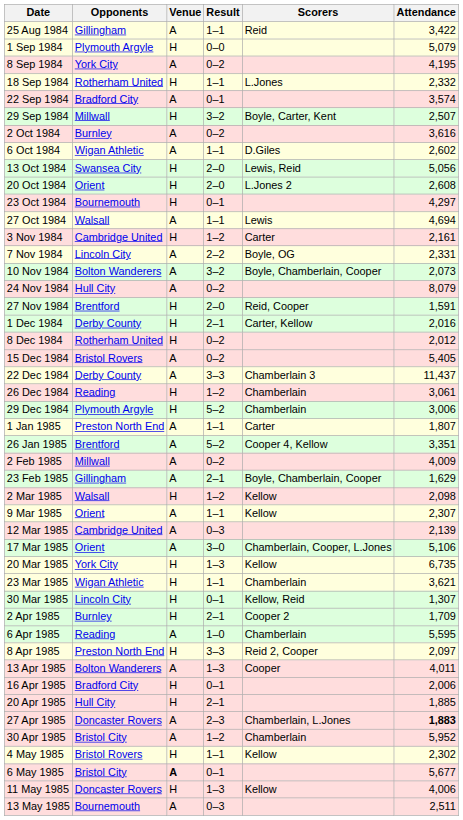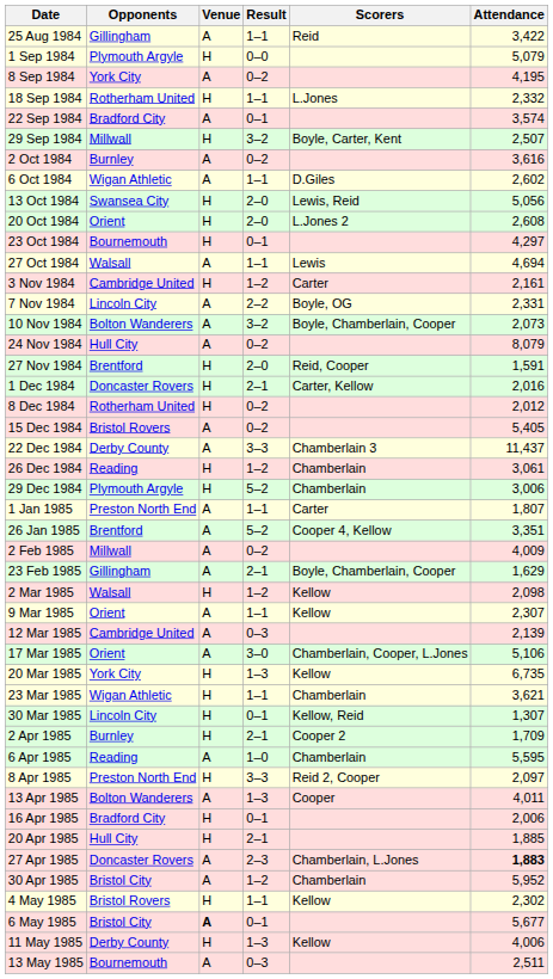 <table class="wikitable sortable">
 <tr>
 <th>Date</th>
 <th>Opponents</th>
 <th>Venue</th>
 <th>Result</th>
 <th>Scorers</th>
 <th>Attendance</th>
 </tr>
 <tr bgcolor="#ffffdd">
 <td>25 Aug 1984</td>
 <td><a href='#'>Gillingham</a></td>
 <td>A</td>
 <td>1–1</td>
 <td>Reid</td>
 <td align="right">3,422</td>
 </tr>
 <tr bgcolor="#ffffdd">
 <td>1 Sep 1984</td>
 <td><a href='#'>Plymouth Argyle</a></td>
 <td>H</td>
 <td>0–0</td>
 <td></td>
 <td align="right">5,079</td>
 </tr>
 <tr bgcolor="#ffdddd">
 <td>8 Sep 1984</td>
 <td><a href='#'>York City</a></td>
 <td>A</td>
 <td>0–2</td>
 <td></td>
 <td align="right">4,195</td>
 </tr>
 <tr bgcolor="#ffffdd">
 <td>18 Sep 1984</td>
 <td><a href='#'>Rotherham United</a></td>
 <td>H</td>
 <td>1–1</td>
 <td>L.Jones</td>
 <td align="right">2,332</td>
 </tr>
 <tr bgcolor="#ffdddd">
 <td>22 Sep 1984</td>
 <td><a href='#'>Bradford City</a></td>
 <td>A</td>
 <td>0–1</td>
 <td></td>
 <td align="right">3,574</td>
 </tr>
 <tr bgcolor="#ddffdd">
 <td>29 Sep 1984</td>
 <td><a href='#'>Millwall</a></td>
 <td>H</td>
 <td>3–2</td>
 <td>Boyle, Carter, Kent</td>
 <td align="right">2,507</td>
 </tr>
 <tr bgcolor="#ffdddd">
 <td>2 Oct 1984</td>
 <td><a href='#'>Burnley</a></td>
 <td>A</td>
 <td>0–2</td>
 <td></td>
 <td align="right">3,616</td>
 </tr>
 <tr bgcolor="#ffffdd">
 <td>6 Oct 1984</td>
 <td><a href='#'>Wigan Athletic</a></td>
 <td>A</td>
 <td>1–1</td>
 <td>D.Giles</td>
 <td align="right">2,602</td>
 </tr>
 <tr bgcolor="#ddffdd">
 <td>13 Oct 1984</td>
 <td><a href='#'>Swansea City</a></td>
 <td>H</td>
 <td>2–0</td>
 <td>Lewis, Reid</td>
 <td align="right">5,056</td>
 </tr>
 <tr bgcolor="#ddffdd">
 <td>20 Oct 1984</td>
 <td><a href='#'>Orient</a></td>
 <td>H</td>
 <td>2–0</td>
 <td>L.Jones 2</td>
 <td align="right">2,608</td>
 </tr>
 <tr bgcolor="#ffdddd">
 <td>23 Oct 1984</td>
 <td><a href='#'>Bournemouth</a></td>
 <td>H</td>
 <td>0–1</td>
 <td></td>
 <td align="right">4,297</td>
 </tr>
 <tr bgcolor="#ffffdd">
 <td>27 Oct 1984</td>
 <td><a href='#'>Walsall</a></td>
 <td>A</td>
 <td>1–1</td>
 <td>Lewis</td>
 <td align="right">4,694</td>
 </tr>
 <tr bgcolor="#ffdddd">
 <td>3 Nov 1984</td>
 <td><a href='#'>Cambridge United</a></td>
 <td>H</td>
 <td>1–2</td>
 <td>Carter</td>
 <td align="right">2,161</td>
 </tr>
 <tr bgcolor="#ffffdd">
 <td>7 Nov 1984</td>
 <td><a href='#'>Lincoln City</a></td>
 <td>A</td>
 <td>2–2</td>
 <td>Boyle, OG</td>
 <td align="right">2,331</td>
 </tr>
 <tr bgcolor="#ddffdd">
 <td>10 Nov 1984</td>
 <td><a href='#'>Bolton Wanderers</a></td>
 <td>A</td>
 <td>3–2</td>
 <td>Boyle, Chamberlain, Cooper</td>
 <td align="right">2,073</td>
 </tr>
 <tr bgcolor="#ffdddd">
 <td>24 Nov 1984</td>
 <td><a href='#'>Hull City</a></td>
 <td>A</td>
 <td>0–2</td>
 <td></td>
 <td align="right">8,079</td>
 </tr>
 <tr bgcolor="#ddffdd">
 <td>27 Nov 1984</td>
 <td><a href='#'>Brentford</a></td>
 <td>H</td>
 <td>2–0</td>
 <td>Reid, Cooper</td>
 <td align="right">1,591</td>
 </tr>
 <tr bgcolor="#ddffdd">
 <td>1 Dec 1984</td>
-<td><a href='#'>Derby County</a></td>
+<td><a href='#'>Doncaster Rovers</a></td>
 <td>H</td>
 <td>2–1</td>
 <td>Carter, Kellow</td>
 <td align="right">2,016</td>
 </tr>
 <tr bgcolor="#ffdddd">
 <td>8 Dec 1984</td>
 <td><a href='#'>Rotherham United</a></td>
 <td>H</td>
 <td>0–2</td>
 <td></td>
 <td align="right">2,012</td>
 </tr>
 <tr bgcolor="#ffdddd">
 <td>15 Dec 1984</td>
 <td><a href='#'>Bristol Rovers</a></td>
 <td>A</td>
 <td>0–2</td>
 <td></td>
 <td align="right">5,405</td>
 </tr>
 <tr bgcolor="#ffffdd">
 <td>22 Dec 1984</td>
 <td><a href='#'>Derby County</a></td>
 <td>A</td>
 <td>3–3</td>
 <td>Chamberlain 3</td>
 <td align="right">11,437</td>
 </tr>
 <tr bgcolor="#ffdddd">
 <td>26 Dec 1984</td>
 <td><a href='#'>Reading</a></td>
 <td>H</td>
 <td>1–2</td>
 <td>Chamberlain</td>
 <td align="right">3,061</td>
 </tr>
 <tr bgcolor="#ddffdd">
 <td>29 Dec 1984</td>
 <td><a href='#'>Plymouth Argyle</a></td>
 <td>H</td>
 <td>5–2</td>
 <td>Chamberlain</td>
 <td align="right">3,006</td>
 </tr>
 <tr bgcolor="#ffffdd">
 <td>1 Jan 1985</td>
 <td><a href='#'>Preston North End</a></td>
 <td>A</td>
 <td>1–1</td>
 <td>Carter</td>
 <td align="right">1,807</td>
 </tr>
 <tr bgcolor="#ddffdd">
 <td>26 Jan 1985</td>
 <td><a href='#'>Brentford</a></td>
 <td>A</td>
 <td>5–2</td>
 <td>Cooper 4, Kellow</td>
 <td align="right">3,351</td>
 </tr>
 <tr bgcolor="#ffdddd">
 <td>2 Feb 1985</td>
 <td><a href='#'>Millwall</a></td>
 <td>A</td>
 <td>0–2</td>
 <td></td>
 <td align="right">4,009</td>
 </tr>
 <tr bgcolor="#ddffdd">
 <td>23 Feb 1985</td>
 <td><a href='#'>Gillingham</a></td>
 <td>A</td>
 <td>2–1</td>
 <td>Boyle, Chamberlain, Cooper</td>
 <td align="right">1,629</td>
 </tr>
 <tr bgcolor="#ffdddd">
 <td>2 Mar 1985</td>
 <td><a href='#'>Walsall</a></td>
 <td>H</td>
 <td>1–2</td>
 <td>Kellow</td>
 <td align="right">2,098</td>
 </tr>
 <tr bgcolor="#ffffdd">
 <td>9 Mar 1985</td>
 <td><a href='#'>Orient</a></td>
 <td>A</td>
 <td>1–1</td>
 <td>Kellow</td>
 <td align="right">2,307</td>
 </tr>
 <tr bgcolor="#ffdddd">
 <td>12 Mar 1985</td>
 <td><a href='#'>Cambridge United</a></td>
 <td>A</td>
 <td>0–3</td>
 <td></td>
 <td align="right">2,139</td>
 </tr>
 <tr bgcolor="#ddffdd">
 <td>17 Mar 1985</td>
 <td><a href='#'>Orient</a></td>
 <td>A</td>
 <td>3–0</td>
 <td>Chamberlain, Cooper, L.Jones</td>
 <td align="right">5,106</td>
 </tr>
 <tr bgcolor="#ffffdd">
 <td>20 Mar 1985</td>
 <td><a href='#'>York City</a></td>
 <td>H</td>
 <td>1–3</td>
 <td>Kellow</td>
 <td align="right">6,735</td>
 </tr>
 <tr bgcolor="#ffffdd">
 <td>23 Mar 1985</td>
 <td><a href='#'>Wigan Athletic</a></td>
 <td>H</td>
 <td>1–1</td>
 <td>Chamberlain</td>
 <td align="right">3,621</td>
 </tr>
 <tr bgcolor="#ddffdd">
 <td>30 Mar 1985</td>
 <td><a href='#'>Lincoln City</a></td>
 <td>H</td>
 <td>0–1</td>
 <td>Kellow, Reid</td>
 <td align="right">1,307</td>
 </tr>
 <tr bgcolor="#ddffdd">
 <td>2 Apr 1985</td>
 <td><a href='#'>Burnley</a></td>
 <td>H</td>
 <td>2–1</td>
 <td>Cooper 2</td>
 <td align="right">1,709</td>
 </tr>
 <tr bgcolor="#ddffdd">
 <td>6 Apr 1985</td>
 <td><a href='#'>Reading</a></td>
 <td>A</td>
 <td>1–0</td>
 <td>Chamberlain</td>
 <td align="right">5,595</td>
 </tr>
 <tr bgcolor="#ffffdd">
 <td>8 Apr 1985</td>
 <td><a href='#'>Preston North End</a></td>
 <td>H</td>
 <td>3–3</td>
 <td>Reid 2, Cooper</td>
 <td align="right">2,097</td>
 </tr>
 <tr bgcolor="#ffdddd">
 <td>13 Apr 1985</td>
 <td><a href='#'>Bolton Wanderers</a></td>
 <td>A</td>
 <td>1–3</td>
 <td>Cooper</td>
 <td align="right">4,011</td>
 </tr>
 <tr bgcolor="#ffdddd">
 <td>16 Apr 1985</td>
 <td><a href='#'>Bradford City</a></td>
 <td>H</td>
 <td>0–1</td>
 <td></td>
 <td align="right">2,006</td>
 </tr>
 <tr bgcolor="#ffdddd">
 <td>20 Apr 1985</td>
 <td><a href='#'>Hull City</a></td>
 <td>H</td>
 <td>2–1</td>
 <td></td>
 <td align="right">1,885</td>
 </tr>
 <tr bgcolor="#ffdddd">
 <td>27 Apr 1985</td>
 <td><a href='#'>Doncaster Rovers</a></td>
 <td>A</td>
 <td>2–3</td>
 <td>Chamberlain, L.Jones</td>
 <td align="right"><strong>1,883</strong></td>
 </tr>
 <tr bgcolor="#ffdddd">
 <td>30 Apr 1985</td>
 <td><a href='#'>Bristol City</a></td>
 <td>A</td>
 <td>1–2</td>
 <td>Chamberlain</td>
 <td align="right">5,952</td>
 </tr>
 <tr bgcolor="#ffffdd">
 <td>4 May 1985</td>
 <td><a href='#'>Bristol Rovers</a></td>
 <td>H</td>
 <td>1–1</td>
 <td>Kellow</td>
 <td align="right">2,302</td>
 </tr>
 <tr bgcolor="#ffdddd">
 <td>6 May 1985</td>
 <td><a href='#'>Bristol City</a></td>
 <td><strong>A</strong></td>
 <td>0–1</td>
 <td></td>
 <td align="right">5,677</td>
 </tr>
 <tr bgcolor="#ffdddd">
 <td>11 May 1985</td>
-<td><a href='#'>Doncaster Rovers</a></td>
+<td><a href='#'>Derby County</a></td>
 <td>H</td>
 <td>1–3</td>
 <td>Kellow</td>
 <td align="right">4,006</td>
 </tr>
 <tr bgcolor="#ffdddd">
 <td>13 May 1985</td>
 <td><a href='#'>Bournemouth</a></td>
 <td>A</td>
 <td>0–3</td>
 <td></td>
 <td align="right">2,511</td>
 </tr>
 </table>
